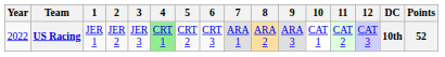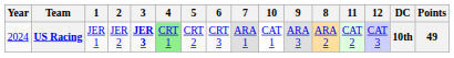 <table class="wikitable" style="text-align:center; font-size:85%">
 <tr>
 <th>Year</th>
 <th>Team</th>
 <th>1</th>
 <th>2</th>
 <th>3</th>
 <th>4</th>
 <th>5</th>
 <th>6</th>
 <th>7</th>
+<th>10</th>
+<th>9</th>
 <th>8</th>
-<th>9</th>
-<th>10</th>
 <th>11</th>
 <th>12</th>
 <th>DC</th>
 <th>Points</th>
 </tr>
 <tr>
-<td><a href='#'>2022</a></td>
+<td><a href='#'>2024</a></td>
 <th nowrap><a href='#'>US Racing</a></th>
 <td><a href='#'>JER<br>1</a></td>
 <td><a href='#'>JER<br>2</a></td>
-<td><a href='#'>JER<br>3</a></td>
+<td><strong><a href='#'>JER<br>3</a></strong></td>
 <td style="background: lightgreen;"><a href='#'>CRT<br>1</a></td>
 <td><a href='#'>CRT<br>2</a></td>
 <td><a href='#'>CRT<br>3</a></td>
 <td style="background:#DFDFDF;"><a href='#'>ARA<br>1</a><br></td>
+<td style="background:#FFFFFF;"><a href='#'>CAT<br>1</a><br></td>
+<td style="background:#DFDFDF;"><a href='#'>ARA<br>3</a><br></td>
 <td style="background:#FFDF9F;"><a href='#'>ARA<br>2</a><br></td>
-<td style="background:#DFDFDF;"><a href='#'>ARA<br>3</a><br></td>
-<td style="background:#FFFFFF;"><a href='#'>CAT<br>1</a><br></td>
 <td style="background:#DFFFDF;"><a href='#'>CAT<br>2</a><br></td>
 <td style="background:#CFCFFF;"><a href='#'>CAT<br>3</a><br></td>
 <th>10th</th>
-<th>52</th>
+<th>49</th>
 </tr>
 </table>
